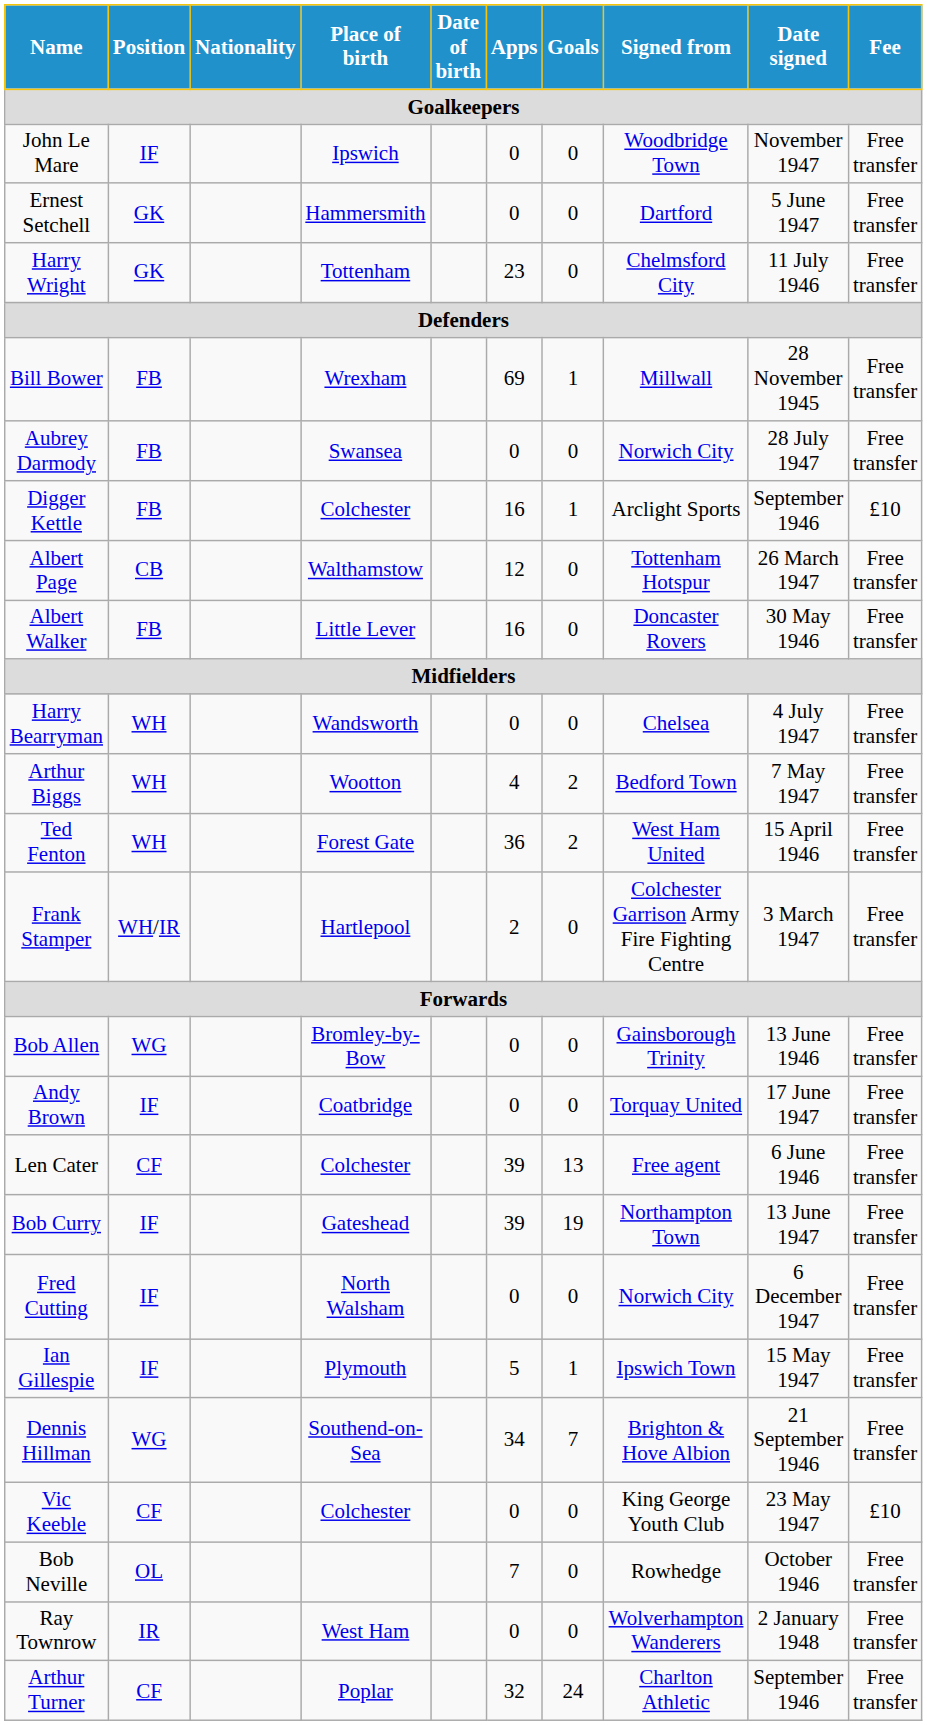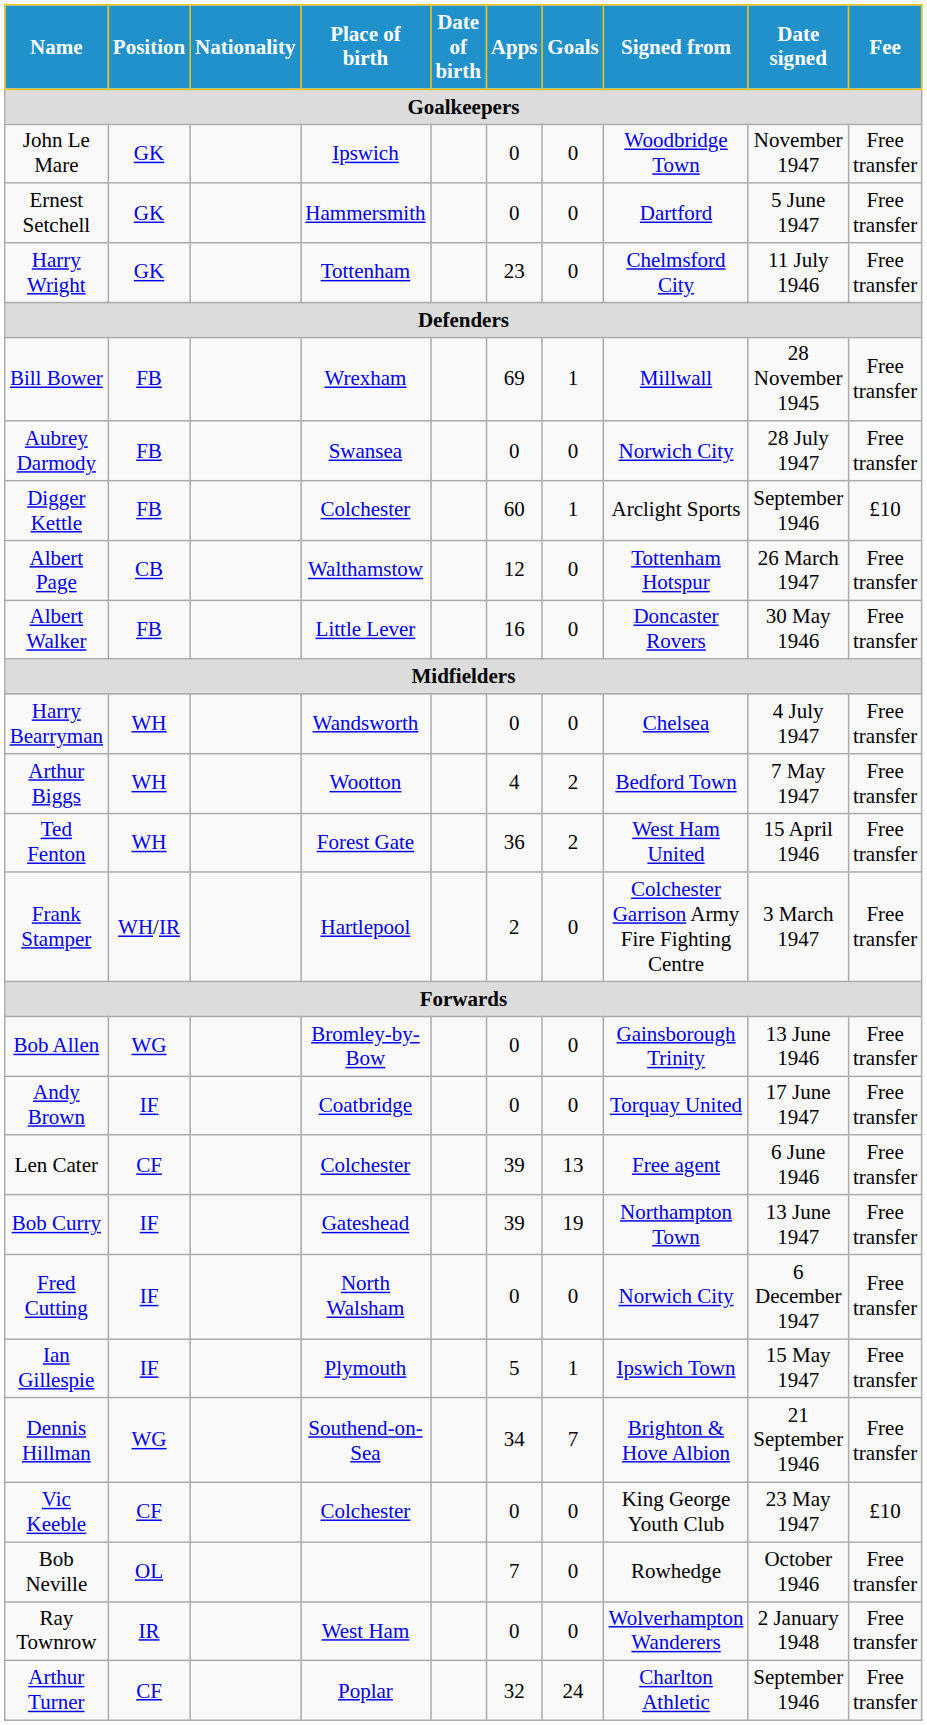 <table class="wikitable" style="text-align:center; font-size:90%; width:100%;">
 <tr>
 <th style="background:#2191CC; color:white; border:1px solid #F7C408; text-align:center;">Name</th>
 <th style="background:#2191CC; color:white; border:1px solid #F7C408; text-align:center;">Position</th>
 <th style="background:#2191CC; color:white; border:1px solid #F7C408; text-align:center;">Nationality</th>
 <th style="background:#2191CC; color:white; border:1px solid #F7C408; text-align:center;">Place of birth</th>
 <th style="background:#2191CC; color:white; border:1px solid #F7C408; text-align:center;">Date of birth</th>
 <th style="background:#2191CC; color:white; border:1px solid #F7C408; text-align:center;">Apps</th>
 <th style="background:#2191CC; color:white; border:1px solid #F7C408; text-align:center;">Goals</th>
 <th style="background:#2191CC; color:white; border:1px solid #F7C408; text-align:center;">Signed from</th>
 <th style="background:#2191CC; color:white; border:1px solid #F7C408; text-align:center;">Date signed</th>
 <th style="background:#2191CC; color:white; border:1px solid #F7C408; text-align:center;">Fee</th>
 </tr>
 <tr>
 <th colspan="12" style="background:#dcdcdc; text-align:center;">Goalkeepers</th>
 </tr>
 <tr>
 <td>John Le Mare</td>
-<td><a href='#'>IF</a></td>
+<td><a href='#'>GK</a></td>
 <td></td>
 <td><a href='#'>Ipswich</a></td>
 <td></td>
 <td>0</td>
 <td>0</td>
 <td> <a href='#'>Woodbridge Town</a></td>
 <td>November 1947</td>
 <td>Free transfer</td>
 </tr>
 <tr>
 <td>Ernest Setchell</td>
 <td><a href='#'>GK</a></td>
 <td></td>
 <td><a href='#'>Hammersmith</a></td>
 <td></td>
 <td>0</td>
 <td>0</td>
 <td> <a href='#'>Dartford</a></td>
 <td>5 June 1947</td>
 <td>Free transfer</td>
 </tr>
 <tr>
 <td><a href='#'>Harry Wright</a></td>
 <td><a href='#'>GK</a></td>
 <td></td>
 <td><a href='#'>Tottenham</a></td>
 <td></td>
 <td>23</td>
 <td>0</td>
 <td> <a href='#'>Chelmsford City</a></td>
 <td>11 July 1946</td>
 <td>Free transfer</td>
 </tr>
 <tr>
 <th colspan="12" style="background:#dcdcdc; text-align:center;">Defenders</th>
 </tr>
 <tr>
 <td><a href='#'>Bill Bower</a></td>
 <td><a href='#'>FB</a></td>
 <td></td>
 <td><a href='#'>Wrexham</a></td>
 <td></td>
 <td>69</td>
 <td>1</td>
 <td> <a href='#'>Millwall</a></td>
 <td>28 November 1945</td>
 <td>Free transfer</td>
 </tr>
 <tr>
 <td><a href='#'>Aubrey Darmody</a></td>
 <td><a href='#'>FB</a></td>
 <td></td>
 <td><a href='#'>Swansea</a></td>
 <td></td>
 <td>0</td>
 <td>0</td>
 <td> <a href='#'>Norwich City</a></td>
 <td>28 July 1947</td>
 <td>Free transfer</td>
 </tr>
 <tr>
 <td><a href='#'>Digger Kettle</a></td>
 <td><a href='#'>FB</a></td>
 <td></td>
 <td><a href='#'>Colchester</a></td>
 <td></td>
-<td>16</td>
+<td>60</td>
 <td>1</td>
 <td> Arclight Sports</td>
 <td>September 1946</td>
 <td>£10</td>
 </tr>
 <tr>
 <td><a href='#'>Albert Page</a></td>
 <td><a href='#'>CB</a></td>
 <td></td>
 <td><a href='#'>Walthamstow</a></td>
 <td></td>
 <td>12</td>
 <td>0</td>
 <td> <a href='#'>Tottenham Hotspur</a></td>
 <td>26 March 1947</td>
 <td>Free transfer</td>
 </tr>
 <tr>
 <td><a href='#'>Albert Walker</a></td>
 <td><a href='#'>FB</a></td>
 <td></td>
 <td><a href='#'>Little Lever</a></td>
 <td></td>
 <td>16</td>
 <td>0</td>
 <td> <a href='#'>Doncaster Rovers</a></td>
 <td>30 May 1946</td>
 <td>Free transfer</td>
 </tr>
 <tr>
 <th colspan="12" style="background:#dcdcdc; text-align:center;">Midfielders</th>
 </tr>
 <tr>
 <td><a href='#'>Harry Bearryman</a></td>
 <td><a href='#'>WH</a></td>
 <td></td>
 <td><a href='#'>Wandsworth</a></td>
 <td></td>
 <td>0</td>
 <td>0</td>
 <td> <a href='#'>Chelsea</a></td>
 <td>4 July 1947</td>
 <td>Free transfer</td>
 </tr>
 <tr>
 <td><a href='#'>Arthur Biggs</a></td>
 <td><a href='#'>WH</a></td>
 <td></td>
 <td><a href='#'>Wootton</a></td>
 <td></td>
 <td>4</td>
 <td>2</td>
 <td> <a href='#'>Bedford Town</a></td>
 <td>7 May 1947</td>
 <td>Free transfer</td>
 </tr>
 <tr>
 <td><a href='#'>Ted Fenton</a></td>
 <td><a href='#'>WH</a></td>
 <td></td>
 <td><a href='#'>Forest Gate</a></td>
 <td></td>
 <td>36</td>
 <td>2</td>
 <td> <a href='#'>West Ham United</a></td>
 <td>15 April 1946</td>
 <td>Free transfer</td>
 </tr>
 <tr>
 <td><a href='#'>Frank Stamper</a></td>
 <td><a href='#'>WH</a>/<a href='#'>IR</a></td>
 <td></td>
 <td><a href='#'>Hartlepool</a></td>
 <td></td>
 <td>2</td>
 <td>0</td>
 <td><a href='#'>Colchester Garrison</a> Army Fire Fighting Centre</td>
 <td>3 March 1947</td>
 <td>Free transfer</td>
 </tr>
 <tr>
 <th colspan="12" style="background:#dcdcdc; text-align:center;">Forwards</th>
 </tr>
 <tr>
 <td><a href='#'>Bob Allen</a></td>
 <td><a href='#'>WG</a></td>
 <td></td>
 <td><a href='#'>Bromley-by-Bow</a></td>
 <td></td>
 <td>0</td>
 <td>0</td>
 <td> <a href='#'>Gainsborough Trinity</a></td>
 <td>13 June 1946</td>
 <td>Free transfer</td>
 </tr>
 <tr>
 <td><a href='#'>Andy Brown</a></td>
 <td><a href='#'>IF</a></td>
 <td></td>
 <td><a href='#'>Coatbridge</a></td>
 <td></td>
 <td>0</td>
 <td>0</td>
 <td> <a href='#'>Torquay United</a></td>
 <td>17 June 1947</td>
 <td>Free transfer</td>
 </tr>
 <tr>
 <td>Len Cater</td>
 <td><a href='#'>CF</a></td>
 <td></td>
 <td><a href='#'>Colchester</a></td>
 <td></td>
 <td>39</td>
 <td>13</td>
 <td><a href='#'>Free agent</a></td>
 <td>6 June 1946</td>
 <td>Free transfer</td>
 </tr>
 <tr>
 <td><a href='#'>Bob Curry</a></td>
 <td><a href='#'>IF</a></td>
 <td></td>
 <td><a href='#'>Gateshead</a></td>
 <td></td>
 <td>39</td>
 <td>19</td>
 <td> <a href='#'>Northampton Town</a></td>
 <td>13 June 1947</td>
 <td>Free transfer</td>
 </tr>
 <tr>
 <td><a href='#'>Fred Cutting</a></td>
 <td><a href='#'>IF</a></td>
 <td></td>
 <td><a href='#'>North Walsham</a></td>
 <td></td>
 <td>0</td>
 <td>0</td>
 <td> <a href='#'>Norwich City</a></td>
 <td>6 December 1947</td>
 <td>Free transfer</td>
 </tr>
 <tr>
 <td><a href='#'>Ian Gillespie</a></td>
 <td><a href='#'>IF</a></td>
 <td></td>
 <td><a href='#'>Plymouth</a></td>
 <td></td>
 <td>5</td>
 <td>1</td>
 <td> <a href='#'>Ipswich Town</a></td>
 <td>15 May 1947</td>
 <td>Free transfer</td>
 </tr>
 <tr>
 <td><a href='#'>Dennis Hillman</a></td>
 <td><a href='#'>WG</a></td>
 <td></td>
 <td><a href='#'>Southend-on-Sea</a></td>
 <td></td>
 <td>34</td>
 <td>7</td>
 <td> <a href='#'>Brighton & Hove Albion</a></td>
 <td>21 September 1946</td>
 <td>Free transfer</td>
 </tr>
 <tr>
 <td><a href='#'>Vic Keeble</a></td>
 <td><a href='#'>CF</a></td>
 <td></td>
 <td><a href='#'>Colchester</a></td>
 <td></td>
 <td>0</td>
 <td>0</td>
 <td> King George Youth Club</td>
 <td>23 May 1947</td>
 <td>£10</td>
 </tr>
 <tr>
 <td>Bob Neville</td>
 <td><a href='#'>OL</a></td>
 <td></td>
 <td></td>
 <td></td>
 <td>7</td>
 <td>0</td>
 <td> Rowhedge</td>
 <td>October 1946</td>
 <td>Free transfer</td>
 </tr>
 <tr>
 <td>Ray Townrow</td>
 <td><a href='#'>IR</a></td>
 <td></td>
 <td><a href='#'>West Ham</a></td>
 <td></td>
 <td>0</td>
 <td>0</td>
 <td> <a href='#'>Wolverhampton Wanderers</a></td>
 <td>2 January 1948</td>
 <td>Free transfer</td>
 </tr>
 <tr>
 <td><a href='#'>Arthur Turner</a></td>
 <td><a href='#'>CF</a></td>
 <td></td>
 <td><a href='#'>Poplar</a></td>
 <td></td>
 <td>32</td>
 <td>24</td>
 <td> <a href='#'>Charlton Athletic</a></td>
 <td>September 1946</td>
 <td>Free transfer</td>
 </tr>
 </table>
